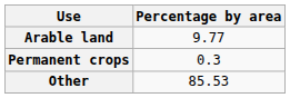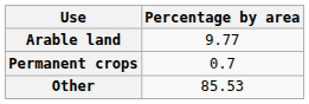 <table class="wikitable" style="text-align:center">
 <tr>
 <th>Use</th>
 <th>Percentage by area</th>
 </tr>
 <tr>
 <th>Arable land</th>
 <td>9.77</td>
 </tr>
 <tr>
 <th>Permanent crops</th>
-<td>0.3</td>
+<td>0.7</td>
 </tr>
 <tr>
 <th>Other</th>
 <td>85.53</td>
 </tr>
 <tr>
 </tr>
 </table>
